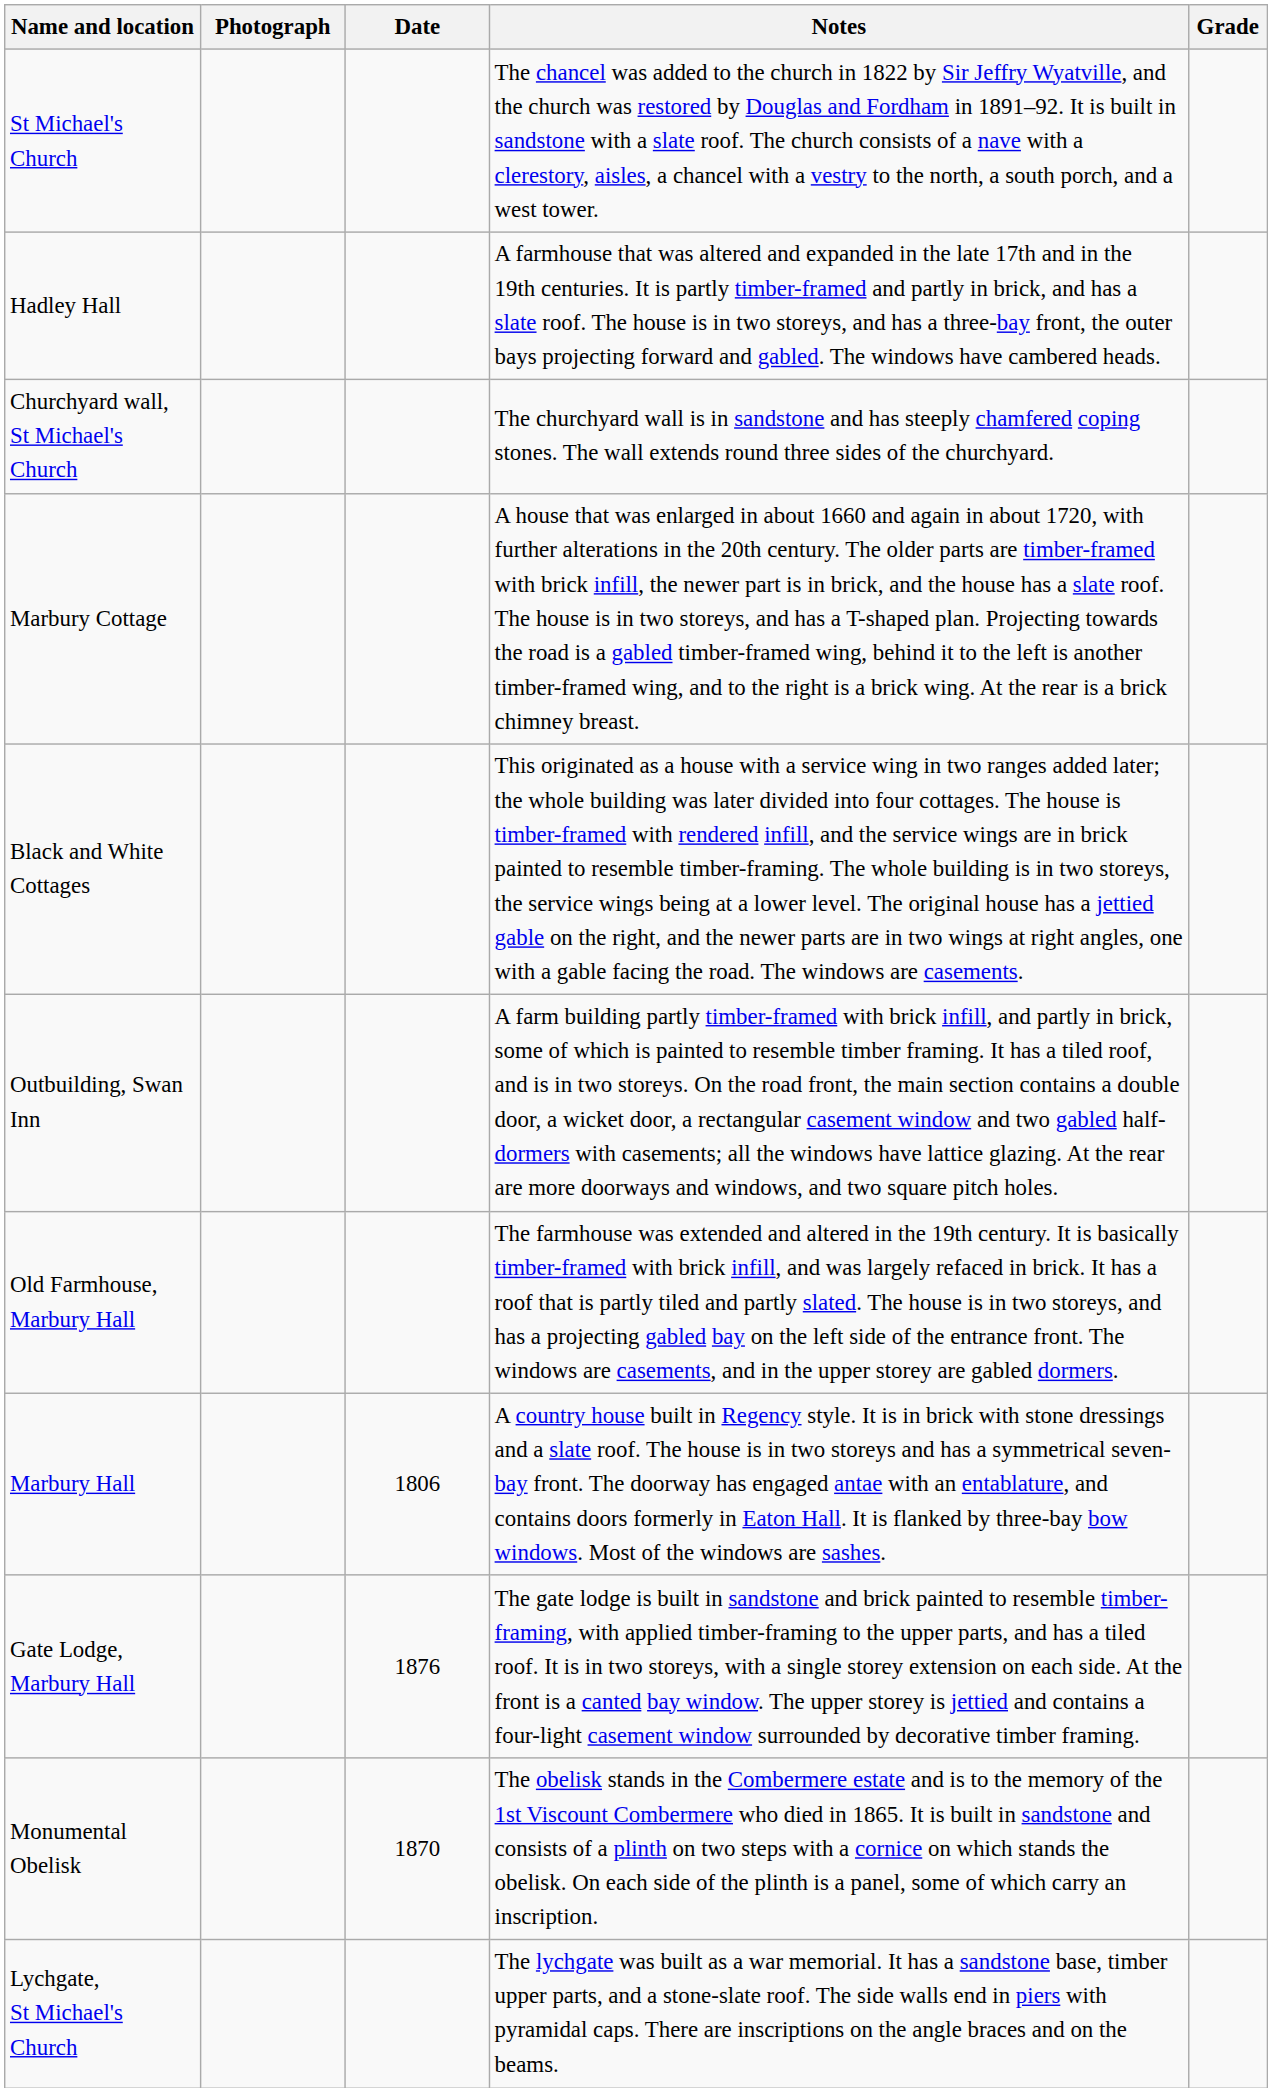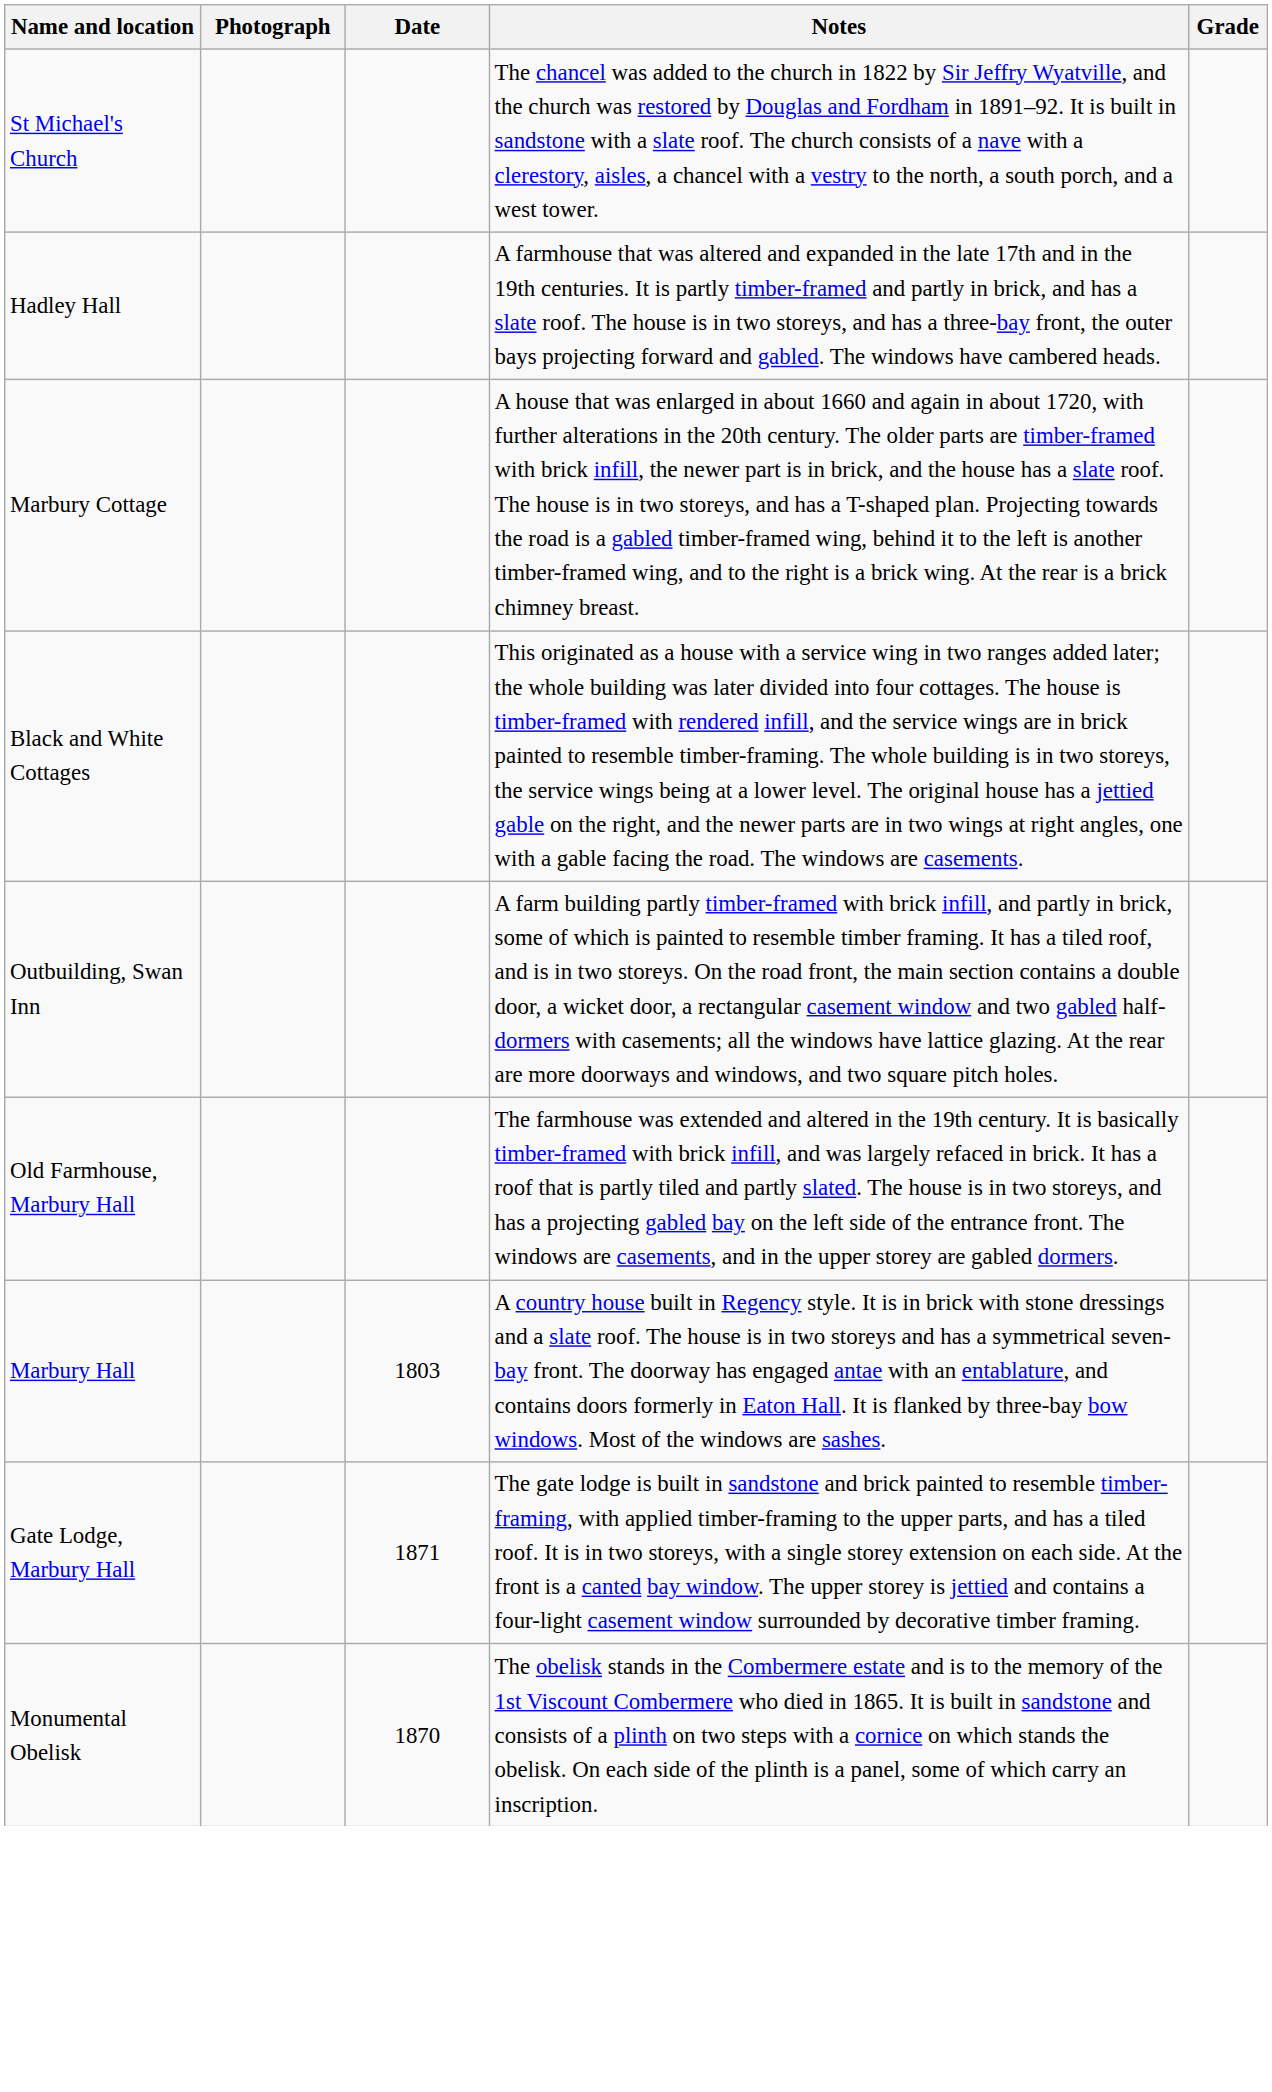 <table class="wikitable sortable plainrowheaders" style="width:100%;border:0px;text-align:left;line-height:150%;">
 <tr>
 <th scope="col" style="width:150px">Name and location</th>
 <th scope="col" style="width:100px" class="unsortable">Photograph</th>
 <th scope="col" style="width:120px">Date</th>
 <th scope="col" style="width:650px" class="unsortable">Notes</th>
 <th scope="col" style="width:50px">Grade</th>
 </tr>
 <tr>
 <td><a href='#'>St Michael's Church</a><br><small></small></td>
 <td></td>
 <td align="center"></td>
 <td>The <a href='#'>chancel</a> was added to the church in 1822 by <a href='#'>Sir Jeffry Wyatville</a>, and the church was <a href='#'>restored</a> by <a href='#'>Douglas and Fordham</a> in 1891–92. It is built in <a href='#'>sandstone</a> with a <a href='#'>slate</a> roof. The church consists of a <a href='#'>nave</a> with a <a href='#'>clerestory</a>, <a href='#'>aisles</a>, a chancel with a <a href='#'>vestry</a> to the north, a south porch, and a west tower.</td>
 <td align="center" ></td>
 </tr>
 <tr>
 <td>Hadley Hall<br><small></small></td>
 <td></td>
 <td align="center"></td>
 <td>A farmhouse that was altered and expanded in the late 17th and in the 19th centuries. It is partly <a href='#'>timber-framed</a> and partly in brick, and has a <a href='#'>slate</a> roof. The house is in two storeys, and has a three-<a href='#'>bay</a> front, the outer bays projecting forward and <a href='#'>gabled</a>. The windows have cambered heads.</td>
-<td align="center" ></td>
-</tr>
-<tr>
-<td>Churchyard wall,<br><a href='#'>St Michael's Church</a><br><small></small></td>
-<td></td>
-<td align="center"></td>
-<td>The churchyard wall is in <a href='#'>sandstone</a> and has steeply <a href='#'>chamfered</a> <a href='#'>coping</a> stones. The wall extends round three sides of the churchyard.</td>
 <td align="center" ></td>
 </tr>
 <tr>
 <td>Marbury Cottage<br><small></small></td>
 <td></td>
 <td align="center"></td>
 <td>A house that was enlarged in about 1660 and again in about 1720, with further alterations in the 20th century. The older parts are <a href='#'>timber-framed</a> with brick <a href='#'>infill</a>, the newer part is in brick, and the house has a <a href='#'>slate</a> roof. The house is in two storeys, and has a T-shaped plan. Projecting towards the road is a <a href='#'>gabled</a> timber-framed wing, behind it to the left is another timber-framed wing, and to the right is a brick wing. At the rear is a brick chimney breast.</td>
 <td align="center" ></td>
 </tr>
 <tr>
 <td>Black and White Cottages<br><small></small></td>
 <td></td>
 <td align="center"></td>
 <td>This originated as a house with a service wing in two ranges added later; the whole building was later divided into four cottages. The house is <a href='#'>timber-framed</a> with <a href='#'>rendered</a> <a href='#'>infill</a>, and the service wings are in brick painted to resemble timber-framing. The whole building is in two storeys, the service wings being at a lower level. The original house has a <a href='#'>jettied</a> <a href='#'>gable</a> on the right, and the newer parts are in two wings at right angles, one with a gable facing the road. The windows are <a href='#'>casements</a>.</td>
 <td align="center" ></td>
 </tr>
 <tr>
 <td>Outbuilding, Swan Inn<br><small></small></td>
 <td></td>
 <td align="center"></td>
 <td>A farm building partly <a href='#'>timber-framed</a> with brick <a href='#'>infill</a>, and partly in brick, some of which is painted to resemble timber framing. It has a tiled roof, and is in two storeys. On the road front, the main section contains a double door, a wicket door, a rectangular <a href='#'>casement window</a> and two <a href='#'>gabled</a> half-<a href='#'>dormers</a> with casements; all the windows have lattice glazing. At the rear are more doorways and windows, and two square pitch holes.</td>
 <td align="center" ></td>
 </tr>
 <tr>
 <td>Old Farmhouse,<br><a href='#'>Marbury Hall</a><br><small></small></td>
 <td></td>
 <td align="center"></td>
 <td>The farmhouse was extended and altered in the 19th century. It is basically <a href='#'>timber-framed</a> with brick <a href='#'>infill</a>, and was largely refaced in brick. It has a roof that is partly tiled and partly <a href='#'>slated</a>. The house is in two storeys, and has a projecting <a href='#'>gabled</a> <a href='#'>bay</a> on the left side of the entrance front. The windows are <a href='#'>casements</a>, and in the upper storey are gabled <a href='#'>dormers</a>.</td>
 <td align="center" ></td>
 </tr>
 <tr>
 <td><a href='#'>Marbury Hall</a><br><small></small></td>
 <td></td>
-<td align="center">1806</td>
+<td align="center">1803</td>
 <td>A <a href='#'>country house</a> built in <a href='#'>Regency</a> style. It is in brick with stone dressings and a <a href='#'>slate</a> roof. The house is in two storeys and has a symmetrical seven-<a href='#'>bay</a> front. The doorway has engaged <a href='#'>antae</a> with an <a href='#'>entablature</a>, and contains doors formerly in <a href='#'>Eaton Hall</a>. It is flanked by three-bay <a href='#'>bow windows</a>. Most of the windows are <a href='#'>sashes</a>.</td>
 <td align="center" ></td>
 </tr>
 <tr>
 <td>Gate Lodge,<br><a href='#'>Marbury Hall</a><br><small></small></td>
 <td></td>
-<td align="center">1876</td>
+<td align="center">1871</td>
 <td>The gate lodge is built in <a href='#'>sandstone</a> and brick painted to resemble <a href='#'>timber-framing</a>, with applied timber-framing to the upper parts, and has a tiled roof. It is in two storeys, with a single storey extension on each side. At the front is a <a href='#'>canted</a> <a href='#'>bay window</a>.  The upper storey is <a href='#'>jettied</a> and contains a four-light <a href='#'>casement window</a> surrounded by decorative timber framing.</td>
 <td align="center" ></td>
 </tr>
 <tr>
 <td>Monumental Obelisk<br><small></small></td>
 <td></td>
 <td align="center">1870</td>
 <td>The <a href='#'>obelisk</a> stands in the <a href='#'>Combermere estate</a> and is to the memory of the <a href='#'>1st Viscount Combermere</a> who died in 1865. It is built in <a href='#'>sandstone</a> and consists of a <a href='#'>plinth</a> on two steps with a <a href='#'>cornice</a> on which stands the obelisk. On each side of the plinth is a panel, some of which carry an inscription.</td>
 <td align="center" ></td>
 </tr>
 <tr>
-<td>Lychgate,<br><a href='#'>St Michael's Church</a><br><small></small></td>
-<td></td>
-<td align="center"></td>
-<td>The <a href='#'>lychgate</a> was built as a war memorial. It has a <a href='#'>sandstone</a> base, timber upper parts, and a stone-slate roof. The side walls end in <a href='#'>piers</a> with pyramidal caps. There are inscriptions on the angle braces and on the beams.</td>
-<td align="center" ></td>
-</tr>
-<tr>
 </tr>
 </table>
